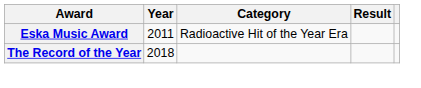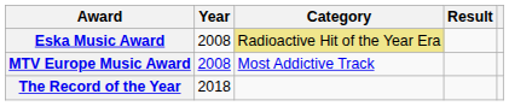 <table class="wikitable sortable plainrowheaders">
 <tr>
 <th scope="col">Award</th>
 <th scope="col">Year</th>
 <th scope="col">Category</th>
 <th scope="col">Result</th>
 <th scope="col"></th>
 </tr>
 <tr>
 <th scope="row"><a href='#'>Eska Music Award</a></th>
-<td align="center">2011</td>
-<td>Radioactive Hit of the Year Era</td>
+<td align="center">2008</td>
+<td style="background: khaki;">Radioactive Hit of the Year Era</td>
+<td></td>
+<td align="center"></td>
+</tr>
+<tr>
+<th scope="row"><a href='#'>MTV Europe Music Award</a></th>
+<td align="center"><a href='#'>2008</a></td>
+<td><a href='#'>Most Addictive Track</a></td>
 <td></td>
 <td align="center"></td>
 </tr>
 <tr>
 <th scope="row"><a href='#'>The Record of the Year</a></th>
 <td align="center">2018</td>
 <td></td>
 <td></td>
 <td align="center"></td>
 </tr>
 </table>
